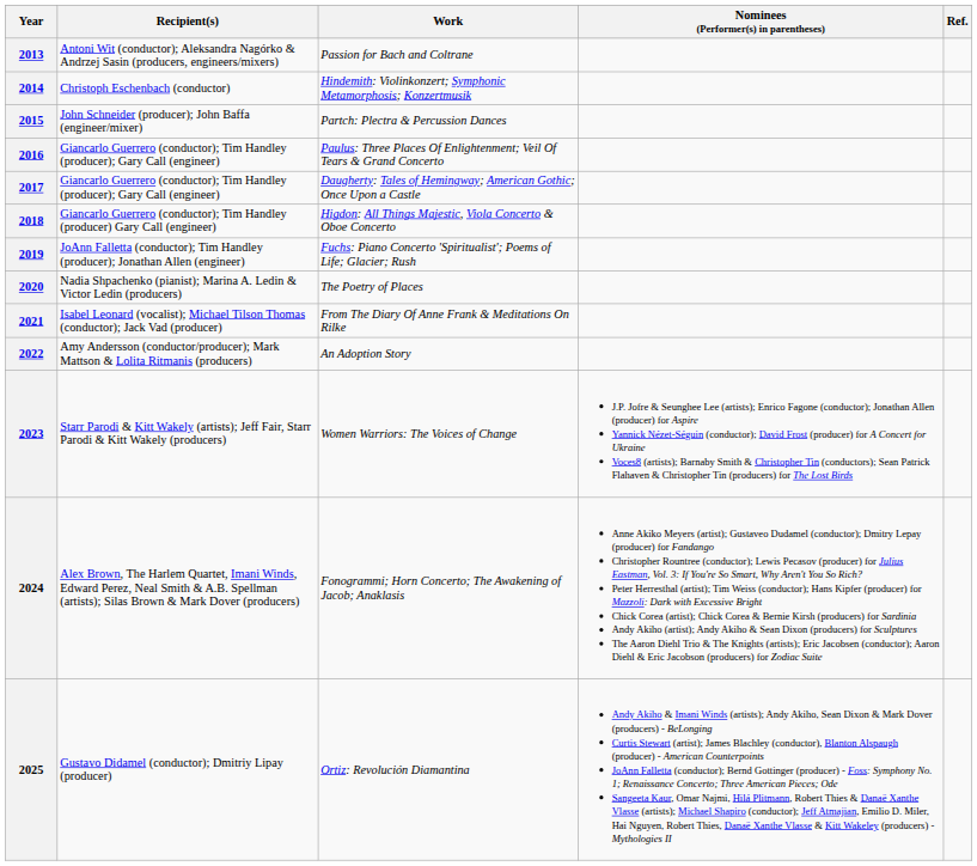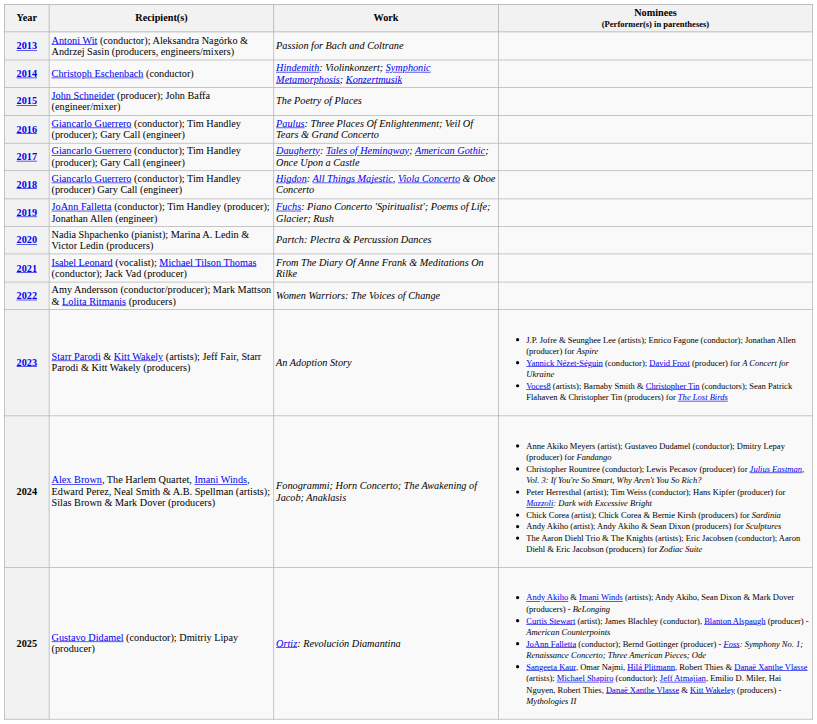 <table class="wikitable" width=100%>
 <tr bgcolor="#bebebe">
 <th width="5%">Year</th>
 <th width="25%">Recipient(s)</th>
 <th width="25%">Work</th>
 <th width="35%" class=unsortable>Nominees<br><small>(Performer(s) in parentheses)</small></th>
-<th width="2%" class=unsortable>Ref.</th>
 </tr>
 <tr>
 <th scope="row" style="text-align:center;"><a href='#'>2013</a></th>
 <td><a href='#'>Antoni Wit</a> (conductor); Aleksandra Nagórko & Andrzej Sasin (producers, engineers/mixers)</td>
 <td><em>Passion for Bach and Coltrane</em></td>
 <td></td>
-<td align="center"></td>
 </tr>
 <tr>
 <th scope="row" style="text-align:center;"><a href='#'>2014</a></th>
 <td><a href='#'>Christoph Eschenbach</a> (conductor)</td>
 <td><em><a href='#'>Hindemith</a>: Violinkonzert; <a href='#'>Symphonic Metamorphosis</a>; <a href='#'>Konzertmusik</a></em></td>
 <td></td>
-<td align="center"></td>
 </tr>
 <tr>
 <th scope="row" style="text-align:center;"><a href='#'>2015</a></th>
 <td><a href='#'>John Schneider</a> (producer); John Baffa (engineer/mixer)</td>
-<td><em>Partch: Plectra & Percussion Dances</em></td>
+<td><em>The Poetry of Places</em></td>
 <td></td>
-<td align="center"></td>
 </tr>
 <tr>
 <th scope="row" style="text-align:center;"><a href='#'>2016</a></th>
 <td><a href='#'>Giancarlo Guerrero</a> (conductor); Tim Handley (producer); Gary Call (engineer)</td>
 <td><em><a href='#'>Paulus</a>: Three Places Of Enlightenment; Veil Of Tears & Grand Concerto</em></td>
 <td></td>
-<td align="center"></td>
 </tr>
 <tr>
 <th scope="row" style="text-align:center;"><a href='#'>2017</a></th>
 <td><a href='#'>Giancarlo Guerrero</a> (conductor); Tim Handley (producer); Gary Call (engineer)</td>
 <td><em><a href='#'>Daugherty</a>: <a href='#'>Tales of Hemingway</a>; <a href='#'>American Gothic</a>; Once Upon a Castle</em></td>
 <td></td>
-<td align="center"></td>
 </tr>
 <tr>
 <th scope="row" style="text-align:center;"><a href='#'>2018</a></th>
 <td><a href='#'>Giancarlo Guerrero</a> (conductor); Tim Handley (producer) Gary Call (engineer)</td>
 <td><em><a href='#'>Higdon</a>: <a href='#'>All Things Majestic</a>, <a href='#'>Viola Concerto</a> & Oboe Concerto</em></td>
 <td></td>
-<td align="center"></td>
 </tr>
 <tr>
 <th scope="row" style="text-align:center;"><a href='#'>2019</a></th>
 <td><a href='#'>JoAnn Falletta</a> (conductor); Tim Handley (producer); Jonathan Allen (engineer)</td>
 <td><em><a href='#'>Fuchs</a>: Piano Concerto 'Spiritualist'; Poems of Life; Glacier; Rush</em></td>
 <td></td>
-<td align="center"></td>
 </tr>
 <tr>
 <th scope="row" style="text-align:center;"><a href='#'>2020</a></th>
 <td>Nadia Shpachenko (pianist); Marina A. Ledin & Victor Ledin (producers)</td>
-<td><em>The Poetry of Places</em></td>
+<td><em>Partch: Plectra & Percussion Dances</em></td>
 <td></td>
-<td style="text-align:center;"></td>
 </tr>
 <tr>
 <th scope="row" style="text-align:center;"><a href='#'>2021</a></th>
 <td><a href='#'>Isabel Leonard</a> (vocalist); <a href='#'>Michael Tilson Thomas</a> (conductor); Jack Vad (producer)</td>
 <td><em>From The Diary Of Anne Frank & Meditations On Rilke</em></td>
 <td></td>
-<td align="center"></td>
 </tr>
 <tr>
 <th scope="row" style="text-align:center;"><a href='#'>2022</a></th>
 <td>Amy Andersson (conductor/producer); Mark Mattson & <a href='#'>Lolita Ritmanis</a> (producers)</td>
-<td><em>An Adoption Story</em></td>
+<td><em>Women Warriors: The Voices of Change</em></td>
 <td></td>
-<td style="text-align:center;"></td>
 </tr>
 <tr>
 <th scope="row" style="text-align:center;"><a href='#'>2023</a></th>
 <td><a href='#'>Starr Parodi</a> & <a href='#'>Kitt Wakely</a> (artists); Jeff Fair, Starr Parodi & Kitt Wakely (producers)</td>
-<td><em>Women Warriors: The Voices of Change</em></td>
+<td><em>An Adoption Story</em></td>
 <td {{smalldiv><br><ul><li><small>J.P. Jofre & Seunghee Lee (artists); Enrico Fagone (conductor); Jonathan Allen (producer) for <em>Aspire</em></small></li><li><small><a href='#'>Yannick Nézet-Séguin</a> (conductor); <a href='#'>David Frost</a> (producer) for <em>A Concert for Ukraine</em></small></li><li><small><a href='#'>Voces8</a> (artists); Barnaby Smith & <a href='#'>Christopher Tin</a> (conductors); Sean Patrick Flahaven & Christopher Tin (producers) for <em><a href='#'>The Lost Birds</a></em></small></li></ul></td>
-<td></td>
 </tr>
 <tr>
 <th>2024</th>
 <td><a href='#'>Alex Brown</a>, The Harlem Quartet, <a href='#'>Imani Winds</a>, Edward Perez, Neal Smith & A.B. Spellman (artists); Silas Brown & Mark Dover (producers)</td>
 <td><em>Fonogrammi; Horn Concerto; The Awakening of Jacob; Anaklasis</em></td>
 <td><br><ul><li><small>Anne Akiko Meyers (artist); Gustaveo Dudamel (conductor); Dmitry Lepay (producer) for <em>Fandango</em></small></li><li><small>Christopher Rountree (conductor); Lewis Pecasov (producer) for <em><a href='#'>Julius Eastman</a>, Vol. 3: If You're So Smart, Why Aren't You So Rich?</em></small></li><li><small>Peter Herresthal (artist); Tim Weiss (conductor); Hans Kipfer (producer) for <em><a href='#'>Mazzoli</a>: Dark with Excessive Bright</em></small></li><li><small>Chick Corea (artist); Chick Corea & Bernie Kirsh (producers) for <em>Sardinia</em></small></li><li><small>Andy Akiho (artist); Andy Akiho & Sean Dixon (producers) for <em>Sculptures</em></small></li><li><small>The Aaron Diehl Trio & The Knights (artists); Eric Jacobsen (conductor); Aaron Diehl & Eric Jacobson (producers) for <em>Zodiac Suite</em></small></li></ul></td>
-<td></td>
 </tr>
 <tr>
 <th>2025</th>
 <td><a href='#'>Gustavo Didamel</a> (conductor); Dmitriy Lipay (producer)</td>
 <td><em><a href='#'>Ortiz</a>: Revolución Diamantina</em></td>
 <td><br><ul><li><small><a href='#'>Andy Akiho</a> & <a href='#'>Imani Winds</a> (artists); Andy Akiho, Sean Dixon & Mark Dover (producers) - <em>BeLonging</em></small></li><li><small><a href='#'>Curtis Stewart</a> (artist); James Blachley (conductor), <a href='#'>Blanton Alspaugh</a> (producer) - <em>American Counterpoints</em></small></li><li><small><a href='#'>JoAnn Falletta</a> (conductor); Bernd Gottinger (producer) - <em><a href='#'>Foss</a>: Symphony No. 1; Renaissance Concerto; Three American Pieces; Ode</em></small></li><li><small><a href='#'>Sangeeta Kaur</a>, Omar Najmi, <a href='#'>Hilá Plitmann</a>, Robert Thies & <a href='#'>Danaë Xanthe Vlasse</a> (artists); <a href='#'>Michael Shapiro</a> (conductor); <a href='#'>Jeff Atmajian</a>, Emilio D. Miler, Hai Nguyen, Robert Thies, <a href='#'>Danaë Xanthe Vlasse</a> & <a href='#'>Kitt Wakeley</a> (producers) - <em>Mythologies II</em></small></li></ul></td>
-<td></td>
 </tr>
 </table>
